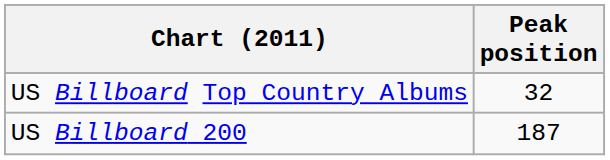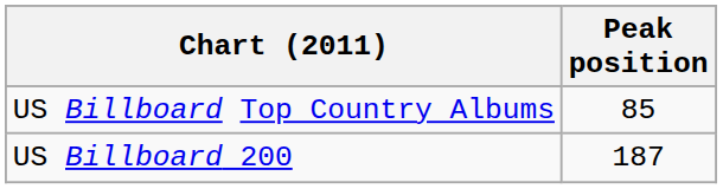 <table class="wikitable">
 <tr>
 <th>Chart (2011)</th>
 <th>Peak<br>position</th>
 </tr>
 <tr>
 <td>US <em><a href='#'>Billboard</a></em> <a href='#'>Top Country Albums</a></td>
-<td align="center">32</td>
+<td align="center">85</td>
 </tr>
 <tr>
 <td>US <a href='#'><em>Billboard</em> 200</a></td>
 <td align="center">187</td>
 </tr>
 </table>
